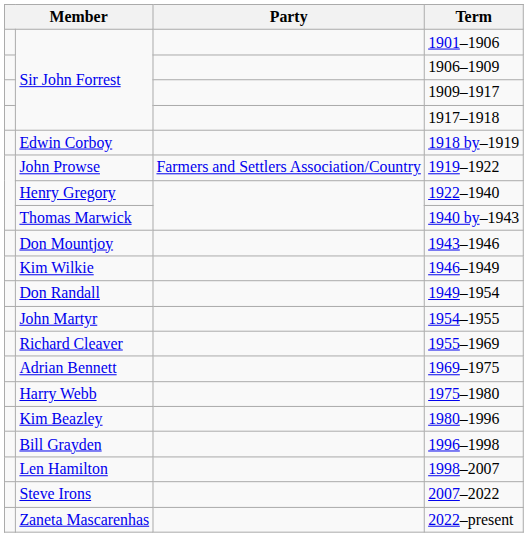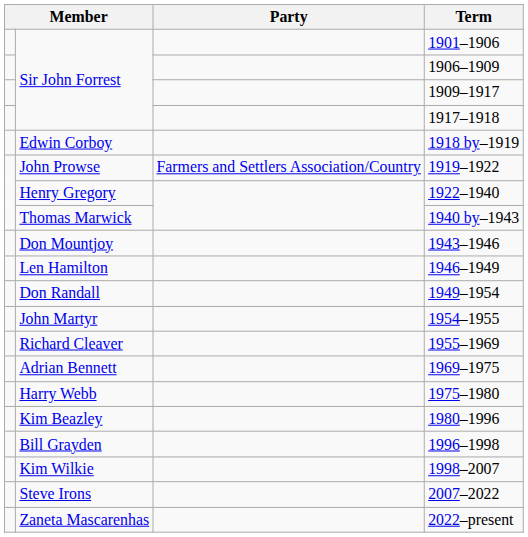 <table class="wikitable">
 <tr>
 <th colspan="2">Member</th>
 <th>Party</th>
 <th>Term</th>
 </tr>
 <tr>
 <td> </td>
 <td rowspan="4"><a href='#'>Sir John Forrest</a></td>
 <td></td>
 <td><a href='#'>1901</a>–1906</td>
 </tr>
 <tr>
 <td> </td>
 <td></td>
 <td>1906–1909</td>
 </tr>
 <tr>
 <td> </td>
 <td></td>
 <td>1909–1917</td>
 </tr>
 <tr>
 <td> </td>
 <td></td>
 <td>1917–1918</td>
 </tr>
 <tr>
 <td> </td>
 <td><a href='#'>Edwin Corboy</a></td>
 <td></td>
 <td><a href='#'>1918 by</a>–1919</td>
 </tr>
 <tr>
 <td rowspan=3 > </td>
 <td><a href='#'>John Prowse</a></td>
 <td><a href='#'>Farmers and Settlers Association/Country</a></td>
 <td><a href='#'>1919</a>–1922</td>
 </tr>
 <tr>
 <td><a href='#'>Henry Gregory</a></td>
 <td rowspan=2></td>
 <td><a href='#'>1922</a>–1940</td>
 </tr>
 <tr>
 <td><a href='#'>Thomas Marwick</a></td>
 <td><a href='#'>1940 by</a>–1943</td>
 </tr>
 <tr>
 <td> </td>
 <td><a href='#'>Don Mountjoy</a></td>
 <td></td>
 <td><a href='#'>1943</a>–1946</td>
 </tr>
 <tr>
 <td> </td>
-<td><a href='#'>Kim Wilkie</a></td>
+<td><a href='#'>Len Hamilton</a></td>
 <td></td>
 <td><a href='#'>1946</a>–1949</td>
 </tr>
 <tr>
 <td> </td>
 <td><a href='#'>Don Randall</a></td>
 <td></td>
 <td><a href='#'>1949</a>–1954</td>
 </tr>
 <tr>
 <td> </td>
 <td><a href='#'>John Martyr</a></td>
 <td></td>
 <td><a href='#'>1954</a>–1955</td>
 </tr>
 <tr>
 <td> </td>
 <td><a href='#'>Richard Cleaver</a></td>
 <td></td>
 <td><a href='#'>1955</a>–1969</td>
 </tr>
 <tr>
 <td> </td>
 <td><a href='#'>Adrian Bennett</a></td>
 <td></td>
 <td><a href='#'>1969</a>–1975</td>
 </tr>
 <tr>
 <td> </td>
 <td><a href='#'>Harry Webb</a></td>
 <td></td>
 <td><a href='#'>1975</a>–1980</td>
 </tr>
 <tr>
 <td> </td>
 <td><a href='#'>Kim Beazley</a></td>
 <td></td>
 <td><a href='#'>1980</a>–1996</td>
 </tr>
 <tr>
 <td> </td>
 <td><a href='#'>Bill Grayden</a></td>
 <td></td>
 <td><a href='#'>1996</a>–1998</td>
 </tr>
 <tr>
 <td> </td>
-<td><a href='#'>Len Hamilton</a></td>
+<td><a href='#'>Kim Wilkie</a></td>
 <td></td>
 <td><a href='#'>1998</a>–2007</td>
 </tr>
 <tr>
 <td> </td>
 <td><a href='#'>Steve Irons</a></td>
 <td></td>
 <td><a href='#'>2007</a>–2022</td>
 </tr>
 <tr>
 <td> </td>
 <td><a href='#'>Zaneta Mascarenhas</a></td>
 <td></td>
 <td><a href='#'>2022</a>–present</td>
 </tr>
 </table>
